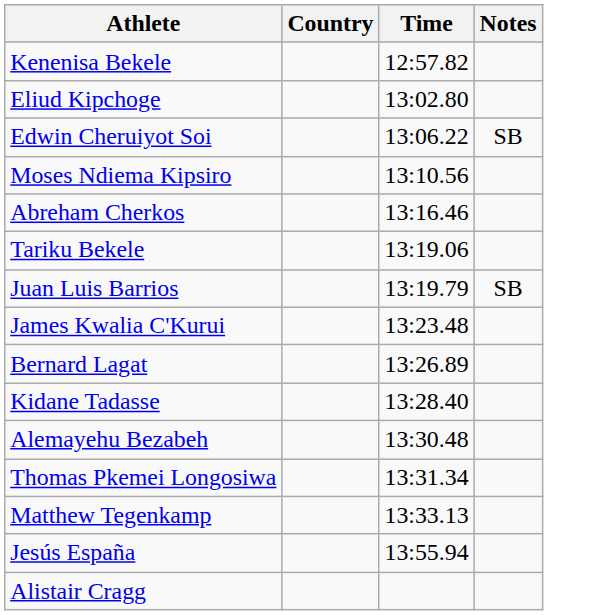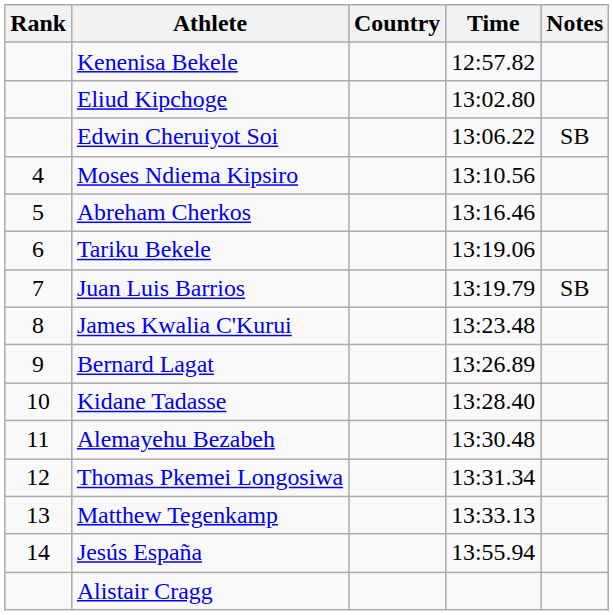 <table class="wikitable sortable" style="text-align:center">
 <tr>
+<th>Rank</th>
 <th>Athlete</th>
 <th>Country</th>
 <th>Time</th>
 <th>Notes</th>
 </tr>
 <tr>
+<td></td>
 <td align="left"><a href='#'>Kenenisa Bekele</a></td>
 <td align="left"></td>
 <td>12:57.82</td>
 <td></td>
 </tr>
 <tr>
+<td></td>
 <td align="left"><a href='#'>Eliud Kipchoge</a></td>
 <td align="left"></td>
 <td>13:02.80</td>
 <td></td>
 </tr>
 <tr>
+<td></td>
 <td align="left"><a href='#'>Edwin Cheruiyot Soi</a></td>
 <td align="left"></td>
 <td>13:06.22</td>
 <td>SB</td>
 </tr>
 <tr>
+<td>4</td>
 <td align="left"><a href='#'>Moses Ndiema Kipsiro</a></td>
 <td align="left"></td>
 <td>13:10.56</td>
 <td></td>
 </tr>
 <tr>
+<td>5</td>
 <td align="left"><a href='#'>Abreham Cherkos</a></td>
 <td align="left"></td>
 <td>13:16.46</td>
 <td></td>
 </tr>
 <tr>
+<td>6</td>
 <td align="left"><a href='#'>Tariku Bekele</a></td>
 <td align="left"></td>
 <td>13:19.06</td>
 <td></td>
 </tr>
 <tr>
+<td>7</td>
 <td align="left"><a href='#'>Juan Luis Barrios</a></td>
 <td align="left"></td>
 <td>13:19.79</td>
 <td>SB</td>
 </tr>
 <tr>
+<td>8</td>
 <td align="left"><a href='#'>James Kwalia C'Kurui</a></td>
 <td align="left"></td>
 <td>13:23.48</td>
 <td></td>
 </tr>
 <tr>
+<td>9</td>
 <td align="left"><a href='#'>Bernard Lagat</a></td>
 <td align="left"></td>
 <td>13:26.89</td>
 <td></td>
 </tr>
 <tr>
+<td>10</td>
 <td align="left"><a href='#'>Kidane Tadasse</a></td>
 <td align="left"></td>
 <td>13:28.40</td>
 <td></td>
 </tr>
 <tr>
+<td>11</td>
 <td align="left"><a href='#'>Alemayehu Bezabeh</a></td>
 <td align="left"></td>
 <td>13:30.48</td>
 <td></td>
 </tr>
 <tr>
+<td>12</td>
 <td align="left"><a href='#'>Thomas Pkemei Longosiwa</a></td>
 <td align="left"></td>
 <td>13:31.34</td>
 <td></td>
 </tr>
 <tr>
+<td>13</td>
 <td align="left"><a href='#'>Matthew Tegenkamp</a></td>
 <td align="left"></td>
 <td>13:33.13</td>
 <td></td>
 </tr>
 <tr>
+<td>14</td>
 <td align="left"><a href='#'>Jesús España</a></td>
 <td align="left"></td>
 <td>13:55.94</td>
 <td></td>
 </tr>
 <tr>
+<td></td>
 <td align="left"><a href='#'>Alistair Cragg</a></td>
 <td align="left"></td>
 <td></td>
 <td></td>
 </tr>
 </table>
